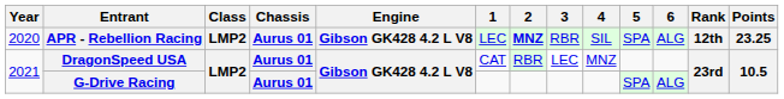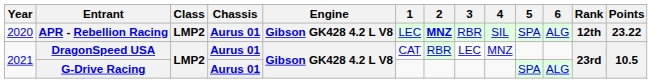 <table class="wikitable" style="text-align:center; font-size:90%">
 <tr>
 <th>Year</th>
 <th>Entrant</th>
 <th>Class</th>
 <th>Chassis</th>
 <th>Engine</th>
 <th>1</th>
 <th>2</th>
 <th>3</th>
 <th>4</th>
 <th>5</th>
 <th>6</th>
 <th>Rank</th>
 <th>Points</th>
 </tr>
 <tr>
 <td><a href='#'>2020</a></td>
 <th><a href='#'>APR</a> - <a href='#'>Rebellion Racing</a></th>
 <th>LMP2</th>
 <th><a href='#'>Aurus 01</a></th>
 <th><a href='#'>Gibson</a> GK428 4.2 L V8</th>
 <td style="background:#DFFFDF;"><a href='#'>LEC</a><br></td>
 <td style="background:#DFFFDF;"><strong><a href='#'>MNZ</a><br></strong></td>
 <td style="background:#DFFFDF;"><a href='#'>RBR</a><br></td>
 <td style="background:#DFFFDF;"><a href='#'>SIL</a><br></td>
 <td style="background:#DFFFDF;"><a href='#'>SPA</a><br></td>
 <td style="background:#DFFFDF;"><a href='#'>ALG</a><br></td>
 <th>12th</th>
-<th>23.25</th>
+<th>23.22</th>
 </tr>
 <tr>
 <td rowspan=2><a href='#'>2021</a></td>
 <th><a href='#'>DragonSpeed USA</a></th>
 <th rowspan=2>LMP2</th>
 <th><a href='#'>Aurus 01</a></th>
 <th rowspan=2><a href='#'>Gibson</a> GK428 4.2 L V8</th>
 <td><a href='#'>CAT</a></td>
 <td style="background:#DFFFDF;"><a href='#'>RBR</a><br></td>
 <td style="background:#FFFFFF;"><a href='#'>LEC</a><br></td>
 <td><a href='#'>MNZ</a></td>
 <td></td>
 <td></td>
 <th rowspan=2>23rd</th>
 <th rowspan=2>10.5</th>
 </tr>
 <tr>
 <th><a href='#'>G-Drive Racing</a></th>
 <th><a href='#'>Aurus 01</a></th>
 <td></td>
 <td></td>
 <td></td>
 <td></td>
 <td style="background:#DFFFDF;"><a href='#'>SPA</a><br></td>
 <td style="background:#DFFFDF;"><a href='#'>ALG</a><br></td>
 </tr>
 </table>
